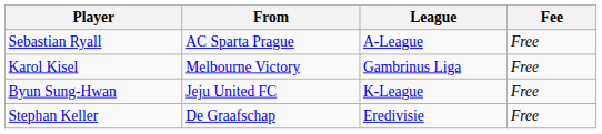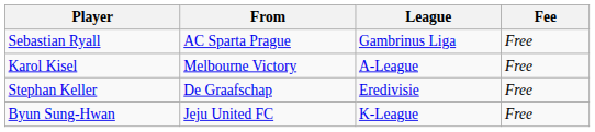 <table class="wikitable" style="text-align:center; font-size:95%;width:96%; text-align:left">
 <tr>
 <th width=30%>Player</th>
 <th width=30%>From</th>
 <th width=25%>League</th>
 <th width=15%>Fee</th>
 </tr>
 <tr>
 <td> <a href='#'>Sebastian Ryall</a></td>
 <td> <a href='#'>AC Sparta Prague</a></td>
-<td> <a href='#'>A-League</a></td>
+<td> <a href='#'>Gambrinus Liga</a></td>
 <td><em>Free</em></td>
 </tr>
 <tr>
 <td> <a href='#'>Karol Kisel</a></td>
 <td> <a href='#'>Melbourne Victory</a></td>
-<td> <a href='#'>Gambrinus Liga</a></td>
+<td> <a href='#'>A-League</a></td>
+<td><em>Free</em></td>
+</tr>
+<tr>
+<td> <a href='#'>Stephan Keller</a></td>
+<td> <a href='#'>De Graafschap</a></td>
+<td> <a href='#'>Eredivisie</a></td>
 <td><em>Free</em></td>
 </tr>
 <tr>
 <td> <a href='#'>Byun Sung-Hwan</a></td>
 <td> <a href='#'>Jeju United FC</a></td>
 <td> <a href='#'>K-League</a></td>
 <td><em>Free</em></td>
 </tr>
-<tr>
-<td> <a href='#'>Stephan Keller</a></td>
-<td> <a href='#'>De Graafschap</a></td>
-<td> <a href='#'>Eredivisie</a></td>
-<td><em>Free</em></td>
-</tr>
 </table>
